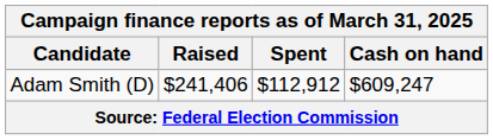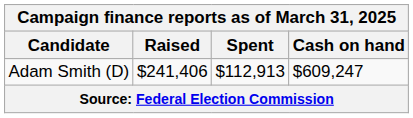 <table class="wikitable sortable">
 <tr>
 <th colspan=4>Campaign finance reports as of March 31, 2025</th>
 </tr>
 <tr style="text-align:center;">
 <th>Candidate</th>
 <th>Raised</th>
 <th>Spent</th>
 <th>Cash on hand</th>
 </tr>
 <tr>
 <td>Adam Smith (D)</td>
 <td>$241,406</td>
-<td>$112,912</td>
+<td>$112,913</td>
 <td>$609,247</td>
 </tr>
 <tr>
 <th colspan="4"><small>Source: <a href='#'>Federal Election Commission</a></small></th>
 </tr>
 </table>
